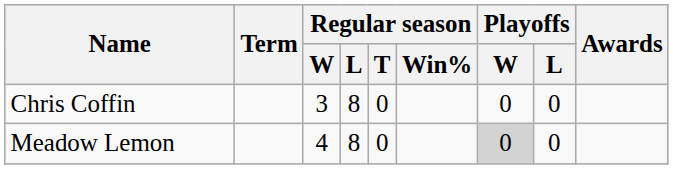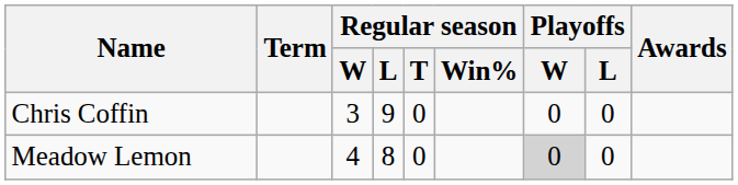 <table class="wikitable" style="text-align:center">
 <tr>
 <th rowspan="2" style="width:140px;">Name</th>
 <th rowspan="2">Term</th>
 <th colspan="4">Regular season</th>
 <th colspan="2">Playoffs</th>
 <th rowspan="2">Awards</th>
 </tr>
 <tr>
 <th>W</th>
 <th>L</th>
 <th>T</th>
 <th>Win%</th>
 <th>W</th>
 <th>L</th>
 </tr>
 <tr>
 <td align=left>Chris Coffin</td>
 <td></td>
 <td>3</td>
-<td>8</td>
+<td>9</td>
 <td>0</td>
 <td></td>
 <td>0</td>
 <td>0</td>
 <td align=left></td>
 </tr>
 <tr>
 <td align=left>Meadow Lemon</td>
 <td></td>
 <td>4</td>
 <td>8</td>
 <td>0</td>
 <td></td>
 <td style="background: lightgrey;">0</td>
 <td>0</td>
 <td align=left></td>
 </tr>
 </table>
